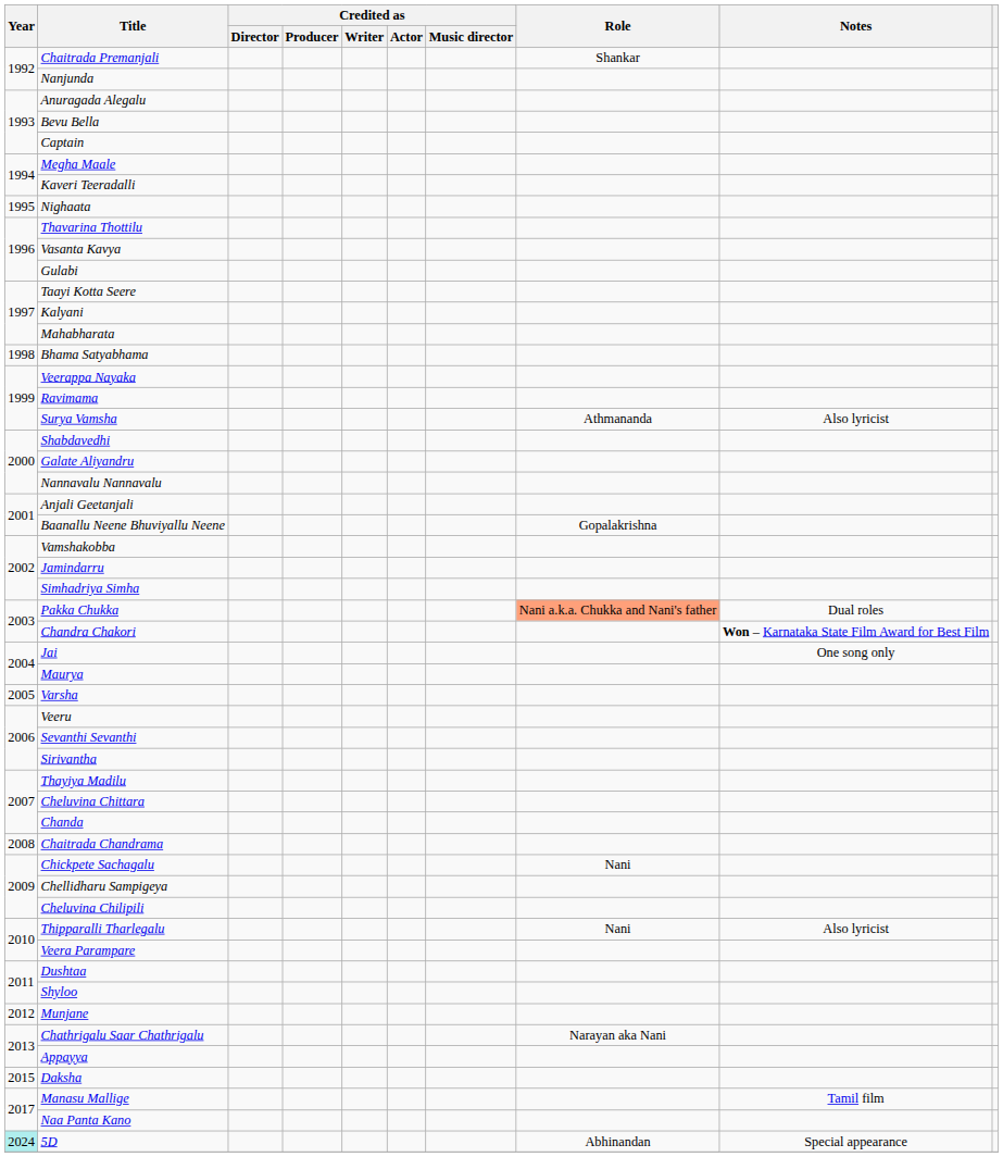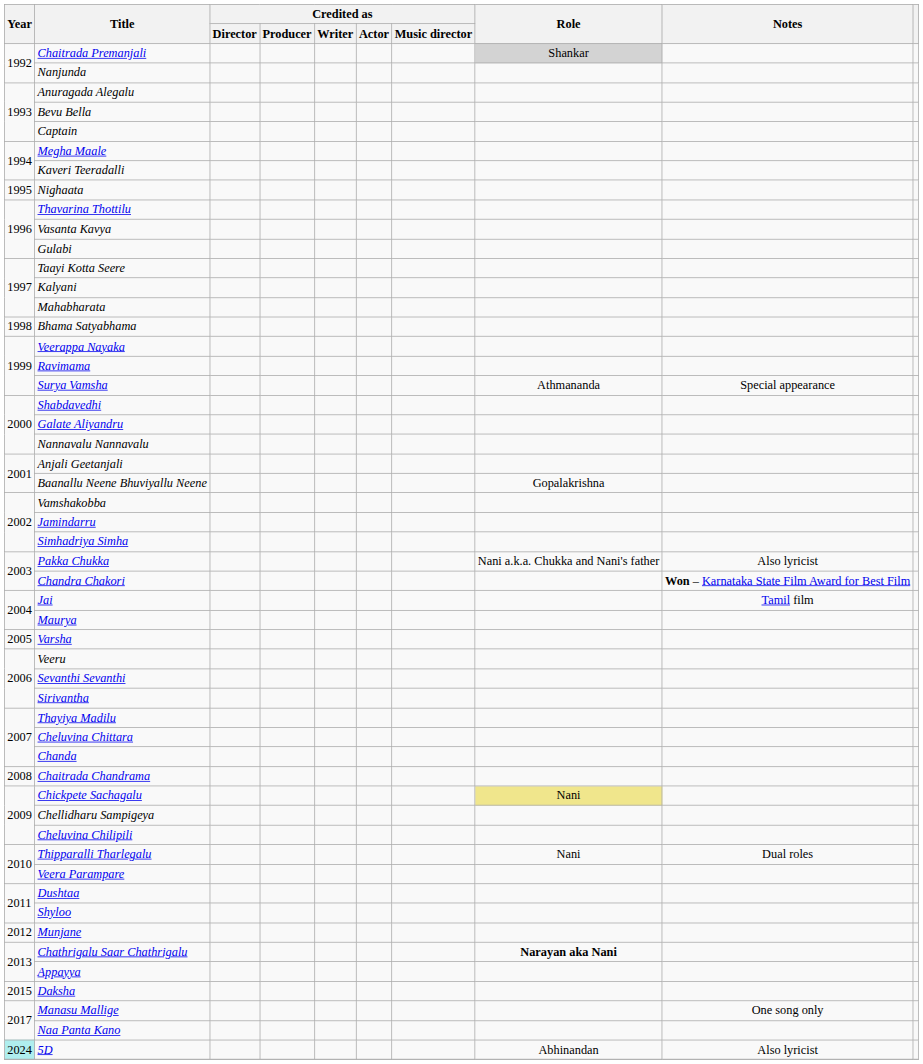 <table class="wikitable">
 <tr style="background:#ccc; text-align:center;">
 <th rowspan="2">Year</th>
 <th rowspan="2">Title</th>
 <th colspan="5">Credited as</th>
 <th rowspan="2">Role</th>
 <th rowspan="2">Notes</th>
 <th rowspan="2"  class="unsortable"></th>
 </tr>
 <tr>
 <th>Director</th>
 <th>Producer</th>
 <th>Writer</th>
 <th>Actor</th>
 <th>Music director</th>
 </tr>
 <tr>
 <td rowspan="2">1992</td>
 <td><em><a href='#'>Chaitrada Premanjali</a></em></td>
 <td></td>
 <td></td>
 <td></td>
 <td></td>
 <td></td>
-<td style="text-align: center;">Shankar</td>
+<td style="background: lightgrey; text-align: center;">Shankar</td>
 <td></td>
 <td></td>
 </tr>
 <tr>
 <td><em>Nanjunda</em></td>
 <td></td>
 <td></td>
 <td></td>
 <td></td>
 <td></td>
 <td></td>
 <td></td>
 <td></td>
 </tr>
 <tr>
 <td rowspan="3">1993</td>
 <td><em>Anuragada Alegalu</em></td>
 <td></td>
 <td></td>
 <td></td>
 <td></td>
 <td></td>
 <td></td>
 <td></td>
 <td></td>
 </tr>
 <tr>
 <td><em>Bevu Bella</em></td>
 <td></td>
 <td></td>
 <td></td>
 <td></td>
 <td></td>
 <td></td>
 <td></td>
 <td></td>
 </tr>
 <tr>
 <td><em>Captain</em></td>
 <td></td>
 <td></td>
 <td></td>
 <td></td>
 <td></td>
 <td></td>
 <td></td>
 <td></td>
 </tr>
 <tr>
 <td rowspan="2">1994</td>
 <td><em><a href='#'>Megha Maale</a></em></td>
 <td></td>
 <td></td>
 <td></td>
 <td></td>
 <td></td>
 <td></td>
 <td></td>
 <td></td>
 </tr>
 <tr>
 <td><em>Kaveri Teeradalli</em></td>
 <td></td>
 <td></td>
 <td></td>
 <td></td>
 <td></td>
 <td></td>
 <td></td>
 <td></td>
 </tr>
 <tr>
 <td>1995</td>
 <td><em>Nighaata</em></td>
 <td></td>
 <td></td>
 <td></td>
 <td></td>
 <td></td>
 <td></td>
 <td></td>
 <td></td>
 </tr>
 <tr>
 <td rowspan="3">1996</td>
 <td><em><a href='#'>Thavarina Thottilu</a></em></td>
 <td></td>
 <td></td>
 <td></td>
 <td></td>
 <td></td>
 <td></td>
 <td></td>
 <td></td>
 </tr>
 <tr>
 <td><em>Vasanta Kavya</em></td>
 <td></td>
 <td></td>
 <td></td>
 <td></td>
 <td></td>
 <td></td>
 <td></td>
 <td></td>
 </tr>
 <tr>
 <td><em>Gulabi</em></td>
 <td></td>
 <td></td>
 <td></td>
 <td></td>
 <td></td>
 <td></td>
 <td></td>
 <td></td>
 </tr>
 <tr>
 <td rowspan="3">1997</td>
 <td><em>Taayi Kotta Seere</em></td>
 <td></td>
 <td></td>
 <td></td>
 <td></td>
 <td></td>
 <td></td>
 <td></td>
 <td></td>
 </tr>
 <tr>
 <td><em>Kalyani</em></td>
 <td></td>
 <td></td>
 <td></td>
 <td></td>
 <td></td>
 <td></td>
 <td></td>
 <td></td>
 </tr>
 <tr>
 <td><em>Mahabharata</em></td>
 <td></td>
 <td></td>
 <td></td>
 <td></td>
 <td></td>
 <td></td>
 <td></td>
 <td></td>
 </tr>
 <tr>
 <td>1998</td>
 <td><em>Bhama Satyabhama</em></td>
 <td></td>
 <td></td>
 <td></td>
 <td></td>
 <td></td>
 <td></td>
 <td></td>
 <td></td>
 </tr>
 <tr>
 <td rowspan="3">1999</td>
 <td><em><a href='#'>Veerappa Nayaka</a></em></td>
 <td></td>
 <td></td>
 <td></td>
 <td></td>
 <td></td>
 <td></td>
 <td></td>
 <td></td>
 </tr>
 <tr>
 <td><em><a href='#'>Ravimama</a></em></td>
 <td></td>
 <td></td>
 <td></td>
 <td></td>
 <td></td>
 <td></td>
 <td></td>
 <td></td>
 </tr>
 <tr>
 <td><em><a href='#'>Surya Vamsha</a></em></td>
 <td></td>
 <td></td>
 <td></td>
 <td></td>
 <td></td>
 <td style="text-align: center;">Athmananda</td>
-<td style="text-align: center;">Also lyricist</td>
+<td style="text-align: center;">Special appearance</td>
 <td></td>
 </tr>
 <tr>
 <td rowspan="3">2000</td>
 <td><em><a href='#'>Shabdavedhi</a></em></td>
 <td></td>
 <td></td>
 <td></td>
 <td></td>
 <td></td>
 <td></td>
 <td></td>
 <td></td>
 </tr>
 <tr>
 <td><em><a href='#'>Galate Aliyandru</a></em></td>
 <td></td>
 <td></td>
 <td></td>
 <td></td>
 <td></td>
 <td></td>
 <td></td>
 <td></td>
 </tr>
 <tr>
 <td><em>Nannavalu Nannavalu</em></td>
 <td></td>
 <td></td>
 <td></td>
 <td></td>
 <td></td>
 <td></td>
 <td></td>
 <td></td>
 </tr>
 <tr>
 <td rowspan="2">2001</td>
 <td><em>Anjali Geetanjali</em></td>
 <td></td>
 <td></td>
 <td></td>
 <td></td>
 <td></td>
 <td></td>
 <td></td>
 <td></td>
 </tr>
 <tr>
 <td><em>Baanallu Neene Bhuviyallu Neene</em></td>
 <td></td>
 <td></td>
 <td></td>
 <td></td>
 <td></td>
 <td style="text-align: center;">Gopalakrishna</td>
 <td></td>
 <td></td>
 </tr>
 <tr>
 <td rowspan="3">2002</td>
 <td><em>Vamshakobba</em></td>
 <td></td>
 <td></td>
 <td></td>
 <td></td>
 <td></td>
 <td></td>
 <td></td>
 <td></td>
 </tr>
 <tr>
 <td><em><a href='#'>Jamindarru</a></em></td>
 <td></td>
 <td></td>
 <td></td>
 <td></td>
 <td></td>
 <td></td>
 <td></td>
 <td></td>
 </tr>
 <tr>
 <td><em><a href='#'>Simhadriya Simha</a></em></td>
 <td></td>
 <td></td>
 <td></td>
 <td></td>
 <td></td>
 <td></td>
 <td></td>
 <td></td>
 </tr>
 <tr>
 <td rowspan="2">2003</td>
 <td><em><a href='#'>Pakka Chukka</a></em></td>
 <td></td>
 <td></td>
 <td></td>
 <td></td>
 <td></td>
-<td style="background: lightsalmon; text-align: center;">Nani a.k.a. Chukka and Nani's father</td>
-<td style="text-align: center;">Dual roles</td>
+<td style="text-align: center;">Nani a.k.a. Chukka and Nani's father</td>
+<td style="text-align: center;">Also lyricist</td>
 <td></td>
 </tr>
 <tr>
 <td><em><a href='#'>Chandra Chakori</a></em></td>
 <td></td>
 <td></td>
 <td></td>
 <td></td>
 <td></td>
 <td></td>
 <td style="text-align: center;"><strong>Won</strong> – <a href='#'>Karnataka State Film Award for Best Film</a></td>
 <td></td>
 </tr>
 <tr>
 <td rowspan="2">2004</td>
 <td><em><a href='#'>Jai</a></em></td>
 <td></td>
 <td></td>
 <td></td>
 <td></td>
 <td></td>
 <td></td>
-<td style="text-align: center;">One song only</td>
+<td style="text-align: center;"><a href='#'>Tamil</a> film</td>
 <td></td>
 </tr>
 <tr>
 <td><em><a href='#'>Maurya</a></em></td>
 <td></td>
 <td></td>
 <td></td>
 <td></td>
 <td></td>
 <td></td>
 <td></td>
 <td></td>
 </tr>
 <tr>
 <td>2005</td>
 <td><em><a href='#'>Varsha</a></em></td>
 <td></td>
 <td></td>
 <td></td>
 <td></td>
 <td></td>
 <td></td>
 <td></td>
 <td></td>
 </tr>
 <tr>
 <td rowspan="3">2006</td>
 <td><em>Veeru</em></td>
 <td></td>
 <td></td>
 <td></td>
 <td></td>
 <td></td>
 <td></td>
 <td></td>
 <td></td>
 </tr>
 <tr>
 <td><em><a href='#'>Sevanthi Sevanthi</a></em></td>
 <td></td>
 <td></td>
 <td></td>
 <td></td>
 <td></td>
 <td></td>
 <td></td>
 <td></td>
 </tr>
 <tr>
 <td><em><a href='#'>Sirivantha</a></em></td>
 <td></td>
 <td></td>
 <td></td>
 <td></td>
 <td></td>
 <td></td>
 <td></td>
 <td></td>
 </tr>
 <tr>
 <td rowspan="3">2007</td>
 <td><em><a href='#'>Thayiya Madilu</a></em></td>
 <td></td>
 <td></td>
 <td></td>
 <td></td>
 <td></td>
 <td></td>
 <td></td>
 <td></td>
 </tr>
 <tr>
 <td><em><a href='#'>Cheluvina Chittara</a></em></td>
 <td></td>
 <td></td>
 <td></td>
 <td></td>
 <td></td>
 <td></td>
 <td></td>
 <td></td>
 </tr>
 <tr>
 <td><em><a href='#'>Chanda</a></em></td>
 <td></td>
 <td></td>
 <td></td>
 <td></td>
 <td></td>
 <td></td>
 <td></td>
 <td></td>
 </tr>
 <tr>
 <td>2008</td>
 <td><em><a href='#'>Chaitrada Chandrama</a></em></td>
 <td></td>
 <td></td>
 <td></td>
 <td></td>
 <td></td>
 <td></td>
 <td></td>
 <td></td>
 </tr>
 <tr>
 <td rowspan="3">2009</td>
 <td><em><a href='#'>Chickpete Sachagalu</a></em></td>
 <td></td>
 <td></td>
 <td></td>
 <td></td>
 <td></td>
-<td style="text-align: center;">Nani</td>
+<td style="background: khaki; text-align: center;">Nani</td>
 <td></td>
 <td></td>
 </tr>
 <tr>
 <td><em>Chellidharu Sampigeya</em></td>
 <td></td>
 <td></td>
 <td></td>
 <td></td>
 <td></td>
 <td></td>
 <td></td>
 <td></td>
 </tr>
 <tr>
 <td><em><a href='#'>Cheluvina Chilipili</a></em></td>
 <td></td>
 <td></td>
 <td></td>
 <td></td>
 <td></td>
 <td></td>
 <td></td>
 <td></td>
 </tr>
 <tr>
 <td rowspan="2">2010</td>
 <td><em><a href='#'>Thipparalli Tharlegalu</a></em></td>
 <td></td>
 <td></td>
 <td></td>
 <td></td>
 <td></td>
 <td style="text-align: center;">Nani</td>
-<td style="text-align: center;">Also lyricist</td>
+<td style="text-align: center;">Dual roles</td>
 <td></td>
 </tr>
 <tr>
 <td><em><a href='#'>Veera Parampare</a></em></td>
 <td></td>
 <td></td>
 <td></td>
 <td></td>
 <td></td>
 <td></td>
 <td></td>
 <td></td>
 </tr>
 <tr>
 <td rowspan="2">2011</td>
 <td><em><a href='#'>Dushtaa</a></em></td>
 <td></td>
 <td></td>
 <td></td>
 <td></td>
 <td></td>
 <td></td>
 <td></td>
 <td></td>
 </tr>
 <tr>
 <td><em><a href='#'>Shyloo</a></em></td>
 <td></td>
 <td></td>
 <td></td>
 <td></td>
 <td></td>
 <td></td>
 <td></td>
 <td></td>
 </tr>
 <tr>
 <td>2012</td>
 <td><em><a href='#'>Munjane</a></em></td>
 <td></td>
 <td></td>
 <td></td>
 <td></td>
 <td></td>
 <td></td>
 <td></td>
 <td></td>
 </tr>
 <tr>
 <td rowspan="2">2013</td>
 <td><em><a href='#'>Chathrigalu Saar Chathrigalu</a></em></td>
 <td></td>
 <td></td>
 <td></td>
 <td></td>
 <td></td>
-<td style="text-align: center;">Narayan aka Nani</td>
+<td style="text-align: center;"><strong>Narayan aka Nani</strong></td>
 <td></td>
 <td></td>
 </tr>
 <tr>
 <td><em><a href='#'>Appayya</a></em></td>
 <td></td>
 <td></td>
 <td></td>
 <td></td>
 <td></td>
 <td></td>
 <td></td>
 <td></td>
 </tr>
 <tr>
 <td>2015</td>
 <td><em><a href='#'>Daksha</a></em></td>
 <td></td>
 <td></td>
 <td></td>
 <td></td>
 <td></td>
 <td></td>
 <td></td>
 <td></td>
 </tr>
 <tr>
 <td rowspan="2">2017</td>
 <td><em><a href='#'>Manasu Mallige</a></em></td>
 <td></td>
 <td></td>
 <td></td>
 <td></td>
 <td></td>
 <td></td>
-<td style="text-align: center;"><a href='#'>Tamil</a> film</td>
+<td style="text-align: center;">One song only</td>
 <td></td>
 </tr>
 <tr>
 <td><em><a href='#'>Naa Panta Kano</a></em></td>
 <td></td>
 <td></td>
 <td></td>
 <td></td>
 <td></td>
 <td></td>
 <td></td>
 <td></td>
 </tr>
 <tr>
 <td style="background: paleturquoise;">2024</td>
 <td><em><a href='#'>5D</a></em></td>
 <td></td>
 <td></td>
 <td></td>
 <td></td>
 <td></td>
 <td style="text-align: center;">Abhinandan</td>
-<td style="text-align: center;">Special appearance</td>
+<td style="text-align: center;">Also lyricist</td>
 <td></td>
 </tr>
 <tr>
 </tr>
 </table>
